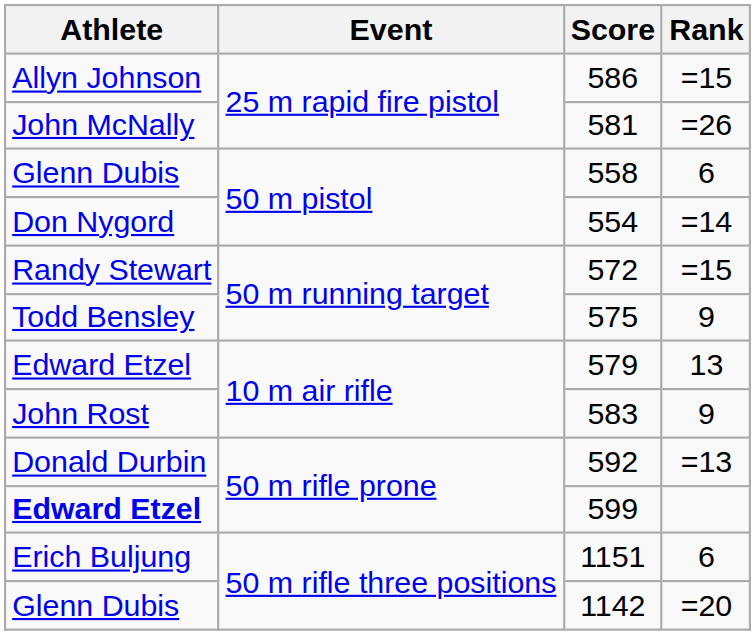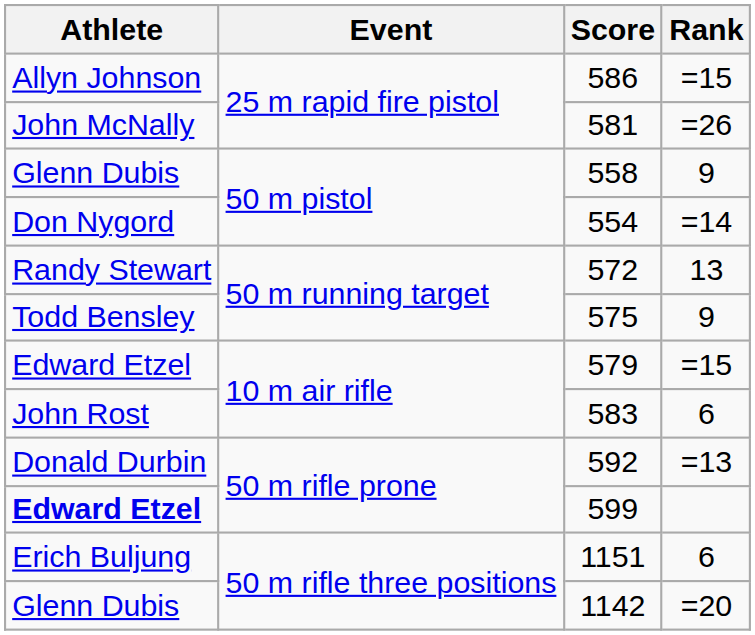 <table class=wikitable style=font-size:90%;text-align:center>
 <tr>
 <th>Athlete</th>
 <th>Event</th>
 <th>Score</th>
 <th>Rank</th>
 </tr>
 <tr>
 <td align=left><a href='#'>Allyn Johnson</a></td>
 <td align=left rowspan=2><a href='#'>25 m rapid fire pistol</a></td>
 <td>586</td>
 <td>=15</td>
 </tr>
 <tr>
 <td align=left><a href='#'>John McNally</a></td>
 <td>581</td>
 <td>=26</td>
 </tr>
 <tr>
 <td align=left><a href='#'>Glenn Dubis</a></td>
 <td align=left rowspan=2><a href='#'>50 m pistol</a></td>
 <td>558</td>
-<td>6</td>
+<td>9</td>
 </tr>
 <tr>
 <td align=left><a href='#'>Don Nygord</a></td>
 <td>554</td>
 <td>=14</td>
 </tr>
 <tr>
 <td align=left><a href='#'>Randy Stewart</a></td>
 <td align=left rowspan=2><a href='#'>50 m running target</a></td>
 <td>572</td>
-<td>=15</td>
+<td>13</td>
 </tr>
 <tr>
 <td align=left><a href='#'>Todd Bensley</a></td>
 <td>575</td>
 <td>9</td>
 </tr>
 <tr>
 <td align=left><a href='#'>Edward Etzel</a></td>
 <td align=left rowspan=2><a href='#'>10 m air rifle</a></td>
 <td>579</td>
-<td>13</td>
+<td>=15</td>
 </tr>
 <tr>
 <td align=left><a href='#'>John Rost</a></td>
 <td>583</td>
-<td>9</td>
+<td>6</td>
 </tr>
 <tr>
 <td align=left><a href='#'>Donald Durbin</a></td>
 <td align=left rowspan=2><a href='#'>50 m rifle prone</a></td>
 <td>592</td>
 <td>=13</td>
 </tr>
 <tr>
 <td align=left><strong><a href='#'>Edward Etzel</a></strong></td>
 <td>599</td>
 <td></td>
 </tr>
 <tr>
 <td align=left><a href='#'>Erich Buljung</a></td>
 <td align=left rowspan=2><a href='#'>50 m rifle three positions</a></td>
 <td>1151</td>
 <td>6</td>
 </tr>
 <tr>
 <td align=left><a href='#'>Glenn Dubis</a></td>
 <td>1142</td>
 <td>=20</td>
 </tr>
 </table>
